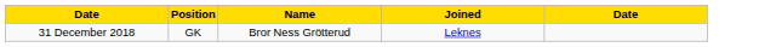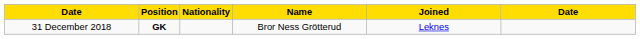 <table class="wikitable"  style="text-align:center; font-size:90%; ">
 <tr>
 <th style="background:#FFDD00; color:black; width:200px;">Date</th>
 <th style="background:#FFDD00; color:black; width:50px;">Position</th>
+<th style="background:#FFDD00; color:black; width:50px;">Nationality</th>
 <th style="background:#FFDD00; color:black; width:200px;">Name</th>
 <th style="background:#FFDD00; color:black; width:200px;">Joined</th>
 <th style="background:#FFDD00; color:black; width:200px;">Date</th>
 </tr>
 <tr>
 <td>31 December 2018</td>
-<td>GK</td>
+<td><strong>GK</strong></td>
+<td></td>
 <td>Bror Ness Grötterud</td>
 <td><a href='#'>Leknes</a></td>
 <td></td>
 </tr>
 </table>
